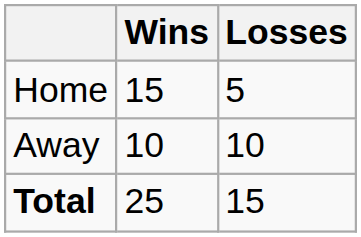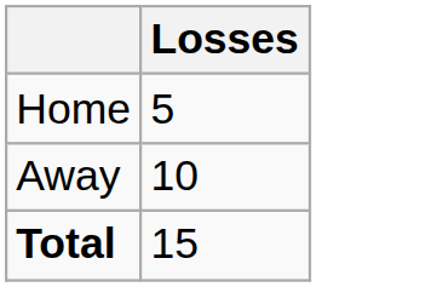 <table class="wikitable">
 <tr>
 <th></th>
-<th>Wins</th>
 <th>Losses</th>
 </tr>
 <tr>
 <td>Home</td>
-<td>15</td>
 <td>5</td>
 </tr>
 <tr>
 <td>Away</td>
 <td>10</td>
-<td>10</td>
 </tr>
 <tr>
 <td><strong>Total</strong></td>
-<td>25</td>
 <td>15</td>
 </tr>
 </table>
